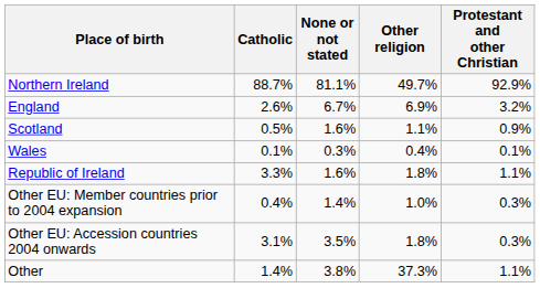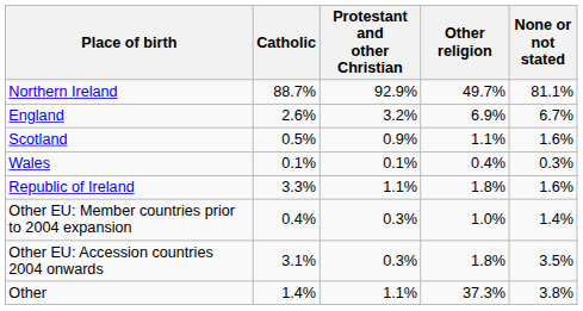 <table class="wikitable sortable" style="text-align:right">
 <tr>
 <th>Place of birth</th>
 <th>Catholic</th>
+<th>Protestant and<br>other Christian</th>
+<th>Other religion</th>
 <th>None or<br>not stated</th>
-<th>Other religion</th>
-<th>Protestant and<br>other Christian</th>
 </tr>
 <tr>
 <td style="text-align:left"><a href='#'>Northern Ireland</a></td>
 <td>88.7%</td>
+<td>92.9%</td>
+<td>49.7%</td>
 <td>81.1%</td>
-<td>49.7%</td>
-<td>92.9%</td>
 </tr>
 <tr>
 <td style="text-align:left"><a href='#'>England</a></td>
 <td>2.6%</td>
+<td>3.2%</td>
+<td>6.9%</td>
 <td>6.7%</td>
-<td>6.9%</td>
-<td>3.2%</td>
 </tr>
 <tr>
 <td style="text-align:left"><a href='#'>Scotland</a></td>
 <td>0.5%</td>
+<td>0.9%</td>
+<td>1.1%</td>
 <td>1.6%</td>
-<td>1.1%</td>
-<td>0.9%</td>
 </tr>
 <tr>
 <td style="text-align:left"><a href='#'>Wales</a></td>
 <td>0.1%</td>
+<td>0.1%</td>
+<td>0.4%</td>
 <td>0.3%</td>
-<td>0.4%</td>
-<td>0.1%</td>
 </tr>
 <tr>
 <td style="text-align:left"><a href='#'>Republic of Ireland</a></td>
 <td>3.3%</td>
+<td>1.1%</td>
+<td>1.8%</td>
 <td>1.6%</td>
-<td>1.8%</td>
-<td>1.1%</td>
 </tr>
 <tr>
 <td style="text-align:left">Other EU: Member countries prior to 2004 expansion</td>
 <td>0.4%</td>
+<td>0.3%</td>
+<td>1.0%</td>
 <td>1.4%</td>
-<td>1.0%</td>
-<td>0.3%</td>
 </tr>
 <tr>
 <td style="text-align:left">Other EU: Accession countries 2004 onwards</td>
 <td>3.1%</td>
+<td>0.3%</td>
+<td>1.8%</td>
 <td>3.5%</td>
-<td>1.8%</td>
-<td>0.3%</td>
 </tr>
 <tr>
 <td style="text-align:left">Other</td>
 <td>1.4%</td>
+<td>1.1%</td>
+<td>37.3%</td>
 <td>3.8%</td>
-<td>37.3%</td>
-<td>1.1%</td>
 </tr>
 </table>
